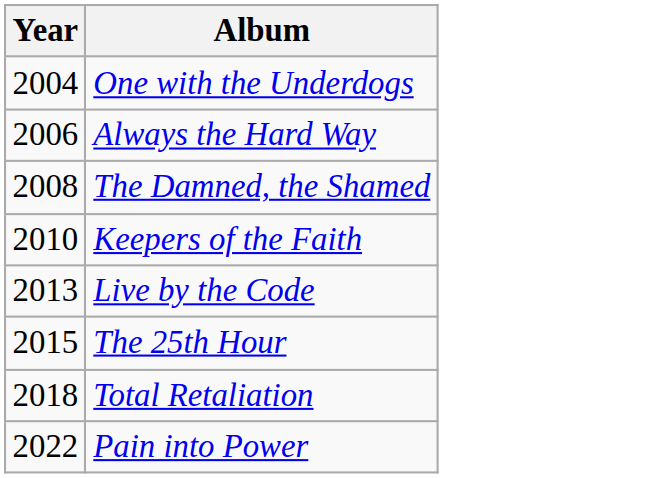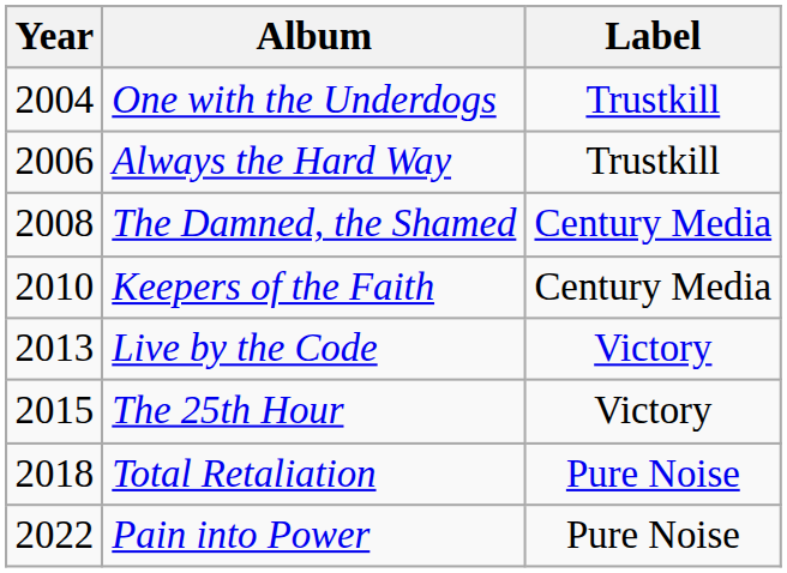 <table class="wikitable">
 <tr>
 <th>Year</th>
 <th>Album</th>
+<th>Label</th>
 </tr>
 <tr>
 <td>2004</td>
 <td><em><a href='#'>One with the Underdogs</a></em></td>
+<td style="text-align:center;"><a href='#'>Trustkill</a></td>
 </tr>
 <tr>
 <td>2006</td>
 <td><em><a href='#'>Always the Hard Way</a></em></td>
+<td style="text-align:center;">Trustkill</td>
 </tr>
 <tr>
 <td>2008</td>
 <td><em><a href='#'>The Damned, the Shamed</a></em></td>
+<td style="text-align:center;"><a href='#'>Century Media</a></td>
 </tr>
 <tr>
 <td>2010</td>
 <td><em><a href='#'>Keepers of the Faith</a></em></td>
+<td style="text-align:center;">Century Media</td>
 </tr>
 <tr>
 <td>2013</td>
 <td><em><a href='#'>Live by the Code</a></em></td>
+<td style="text-align:center;"><a href='#'>Victory</a></td>
 </tr>
 <tr>
 <td>2015</td>
 <td><em><a href='#'>The 25th Hour</a></em></td>
+<td style="text-align:center;">Victory</td>
 </tr>
 <tr>
 <td>2018</td>
 <td><em><a href='#'>Total Retaliation</a></em></td>
+<td style="text-align:center;"><a href='#'>Pure Noise</a></td>
 </tr>
 <tr>
 <td>2022</td>
 <td><em><a href='#'>Pain into Power</a></em></td>
+<td style="text-align:center;">Pure Noise</td>
 </tr>
 </table>
